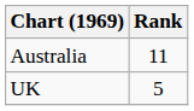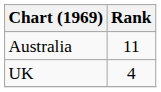 <table class="wikitable">
 <tr>
 <th>Chart (1969)</th>
 <th style="text-align:center;">Rank</th>
 </tr>
 <tr>
 <td>Australia</td>
 <td style="text-align:center;">11</td>
 </tr>
 <tr>
 <td>UK</td>
-<td style="text-align:center;">5</td>
+<td style="text-align:center;">4</td>
 </tr>
 <tr>
 </tr>
 </table>
